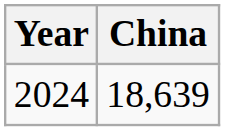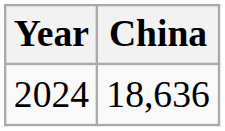 <table class="wikitable">
 <tr>
 <th>Year</th>
 <th>China</th>
 </tr>
 <tr>
 <td>2024</td>
-<td>18,639</td>
+<td>18,636</td>
 </tr>
 </table>
